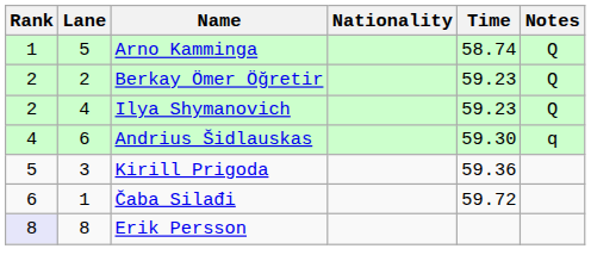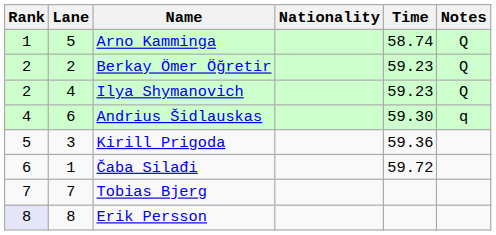 <table class="wikitable sortable" style="text-align:center">
 <tr>
 <th>Rank</th>
 <th>Lane</th>
 <th>Name</th>
 <th>Nationality</th>
 <th>Time</th>
 <th>Notes</th>
 </tr>
 <tr bgcolor=ccffcc>
 <td>1</td>
 <td>5</td>
 <td align=left><a href='#'>Arno Kamminga</a></td>
 <td align=left></td>
 <td>58.74</td>
 <td>Q</td>
 </tr>
 <tr bgcolor=ccffcc>
 <td>2</td>
 <td>2</td>
 <td align=left><a href='#'>Berkay Ömer Öğretir</a></td>
 <td align=left></td>
 <td>59.23</td>
 <td>Q</td>
 </tr>
 <tr bgcolor=ccffcc>
 <td>2</td>
 <td>4</td>
 <td align=left><a href='#'>Ilya Shymanovich</a></td>
 <td align=left></td>
 <td>59.23</td>
 <td>Q</td>
 </tr>
 <tr bgcolor=ccffcc>
 <td>4</td>
 <td>6</td>
 <td align=left><a href='#'>Andrius Šidlauskas</a></td>
 <td align=left></td>
 <td>59.30</td>
 <td>q</td>
 </tr>
 <tr>
 <td>5</td>
 <td>3</td>
 <td align=left><a href='#'>Kirill Prigoda</a></td>
 <td align=left></td>
 <td>59.36</td>
 <td></td>
 </tr>
 <tr>
 <td>6</td>
 <td>1</td>
 <td align=left><a href='#'>Čaba Silađi</a></td>
 <td align=left></td>
 <td>59.72</td>
 <td></td>
 </tr>
 <tr>
+<td>7</td>
+<td>7</td>
+<td align=left><a href='#'>Tobias Bjerg</a></td>
+<td align=left></td>
+<td></td>
+<td></td>
+</tr>
+<tr>
 <td style="background: lavender;">8</td>
 <td>8</td>
 <td align=left><a href='#'>Erik Persson</a></td>
 <td align=left></td>
 <td></td>
 <td></td>
 </tr>
 </table>
